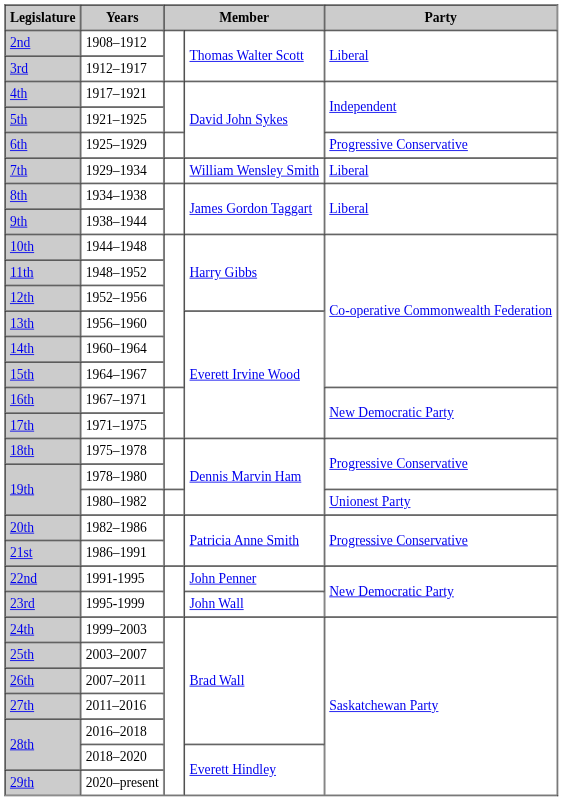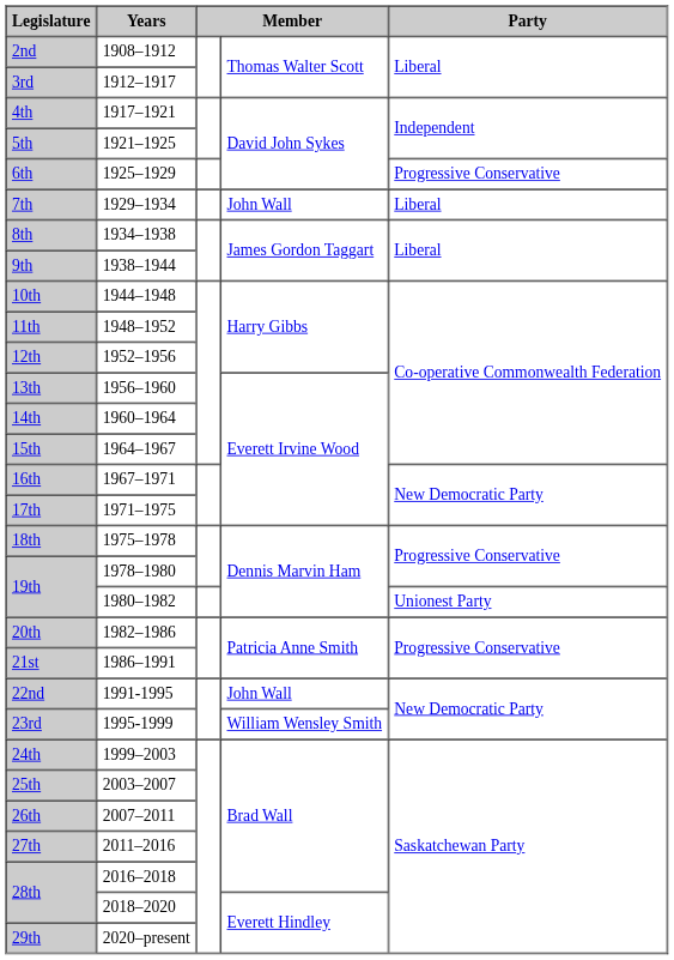 <table border=1 cellpadding=5 cellspacing=0>
 <tr bgcolor="CCCCCC">
 <th>Legislature</th>
 <th>Years</th>
 <th colspan="2">Member</th>
 <th>Party</th>
 </tr>
 <tr>
 <td bgcolor="CCCCCC"><a href='#'>2nd</a></td>
 <td>1908–1912</td>
 <td rowspan="2" >   </td>
 <td rowspan="2"><a href='#'>Thomas Walter Scott</a></td>
 <td rowspan="2"><a href='#'>Liberal</a></td>
 </tr>
 <tr>
 <td bgcolor="CCCCCC"><a href='#'>3rd</a></td>
 <td>1912–1917</td>
 </tr>
 <tr>
 <td bgcolor="CCCCCC"><a href='#'>4th</a></td>
 <td>1917–1921</td>
 <td rowspan="2" >   </td>
 <td rowspan="3"><a href='#'>David John Sykes</a></td>
 <td rowspan="2"><a href='#'>Independent</a></td>
 </tr>
 <tr>
 <td bgcolor="CCCCCC"><a href='#'>5th</a></td>
 <td>1921–1925</td>
 </tr>
 <tr>
 <td bgcolor="CCCCCC"><a href='#'>6th</a></td>
 <td>1925–1929</td>
 <td>   </td>
 <td><a href='#'>Progressive Conservative</a></td>
 </tr>
 <tr>
 <td bgcolor="CCCCCC"><a href='#'>7th</a></td>
 <td>1929–1934</td>
 <td>   </td>
-<td><a href='#'>William Wensley Smith</a></td>
+<td><a href='#'>John Wall</a></td>
 <td><a href='#'>Liberal</a></td>
 </tr>
 <tr>
 <td bgcolor="CCCCCC"><a href='#'>8th</a></td>
 <td>1934–1938</td>
 <td rowspan="2" >   </td>
 <td rowspan="2"><a href='#'>James Gordon Taggart</a></td>
 <td rowspan="2"><a href='#'>Liberal</a></td>
 </tr>
 <tr>
 <td bgcolor="CCCCCC"><a href='#'>9th</a></td>
 <td>1938–1944</td>
 </tr>
 <tr>
 <td bgcolor="CCCCCC"><a href='#'>10th</a></td>
 <td>1944–1948</td>
 <td rowspan="6" >   </td>
 <td rowspan="3"><a href='#'>Harry Gibbs</a></td>
 <td rowspan="6"><a href='#'>Co-operative Commonwealth Federation</a></td>
 </tr>
 <tr>
 <td bgcolor="CCCCCC"><a href='#'>11th</a></td>
 <td>1948–1952</td>
 </tr>
 <tr>
 <td bgcolor="CCCCCC"><a href='#'>12th</a></td>
 <td>1952–1956</td>
 </tr>
 <tr>
 <td bgcolor="CCCCCC"><a href='#'>13th</a></td>
 <td>1956–1960</td>
 <td rowspan="5"><a href='#'>Everett Irvine Wood</a></td>
 </tr>
 <tr>
 <td bgcolor="CCCCCC"><a href='#'>14th</a></td>
 <td>1960–1964</td>
 </tr>
 <tr>
 <td bgcolor="CCCCCC"><a href='#'>15th</a></td>
 <td>1964–1967</td>
 </tr>
 <tr>
 <td bgcolor="CCCCCC"><a href='#'>16th</a></td>
 <td>1967–1971</td>
 <td rowspan="2" >   </td>
 <td rowspan="2"><a href='#'>New Democratic Party</a></td>
 </tr>
 <tr>
 <td bgcolor="CCCCCC"><a href='#'>17th</a></td>
 <td>1971–1975</td>
 </tr>
 <tr>
 <td bgcolor="CCCCCC"><a href='#'>18th</a></td>
 <td>1975–1978</td>
 <td rowspan="2" >   </td>
 <td rowspan="3"><a href='#'>Dennis Marvin Ham</a></td>
 <td rowspan="2"><a href='#'>Progressive Conservative</a></td>
 </tr>
 <tr>
 <td rowspan="2" bgcolor="CCCCCC"><a href='#'>19th</a></td>
 <td>1978–1980</td>
 </tr>
 <tr>
 <td>1980–1982</td>
 <td>   </td>
 <td><a href='#'>Unionest Party</a></td>
 </tr>
 <tr>
 <td bgcolor="CCCCCC"><a href='#'>20th</a></td>
 <td>1982–1986</td>
 <td rowspan="2" >   </td>
 <td rowspan="2"><a href='#'>Patricia Anne Smith</a></td>
 <td rowspan="2"><a href='#'>Progressive Conservative</a></td>
 </tr>
 <tr>
 <td bgcolor="CCCCCC"><a href='#'>21st</a></td>
 <td>1986–1991</td>
 </tr>
 <tr>
 <td bgcolor="CCCCCC"><a href='#'>22nd</a></td>
 <td>1991-1995</td>
 <td rowspan="2" >   </td>
-<td><a href='#'>John Penner</a></td>
+<td><a href='#'>John Wall</a></td>
 <td rowspan="2"><a href='#'>New Democratic Party</a></td>
 </tr>
 <tr>
 <td bgcolor="CCCCCC"><a href='#'>23rd</a></td>
 <td>1995-1999</td>
-<td><a href='#'>John Wall</a></td>
+<td><a href='#'>William Wensley Smith</a></td>
 </tr>
 <tr>
 <td bgcolor="CCCCCC"><a href='#'>24th</a></td>
 <td>1999–2003</td>
 <td rowspan="7" >   </td>
 <td rowspan="5"><a href='#'>Brad Wall</a></td>
 <td rowspan="7"><a href='#'>Saskatchewan Party</a></td>
 </tr>
 <tr>
 <td bgcolor="CCCCCC"><a href='#'>25th</a></td>
 <td>2003–2007</td>
 </tr>
 <tr>
 <td bgcolor="CCCCCC"><a href='#'>26th</a></td>
 <td>2007–2011</td>
 </tr>
 <tr>
 <td bgcolor="CCCCCC"><a href='#'>27th</a></td>
 <td>2011–2016</td>
 </tr>
 <tr>
 <td rowspan="2" bgcolor="CCCCCC"><a href='#'>28th</a></td>
 <td>2016–2018</td>
 </tr>
 <tr>
 <td>2018–2020</td>
 <td rowspan="2"><a href='#'>Everett Hindley</a></td>
 </tr>
 <tr>
 <td bgcolor="CCCCCC"><a href='#'>29th</a></td>
 <td>2020–present</td>
 </tr>
 </table>
